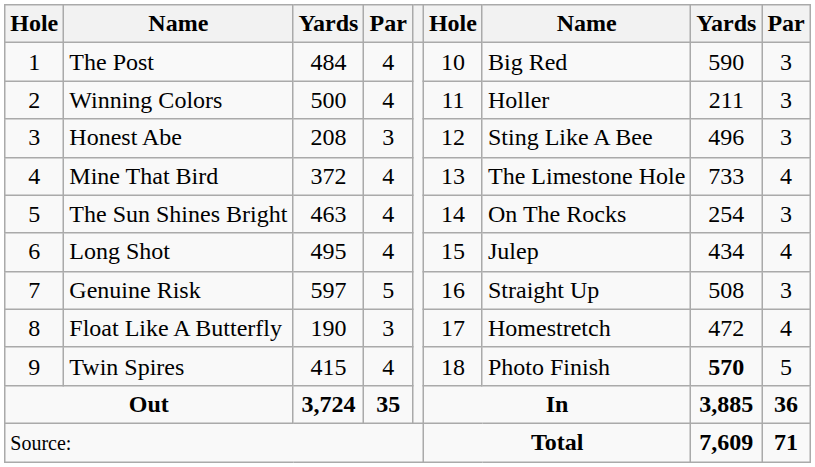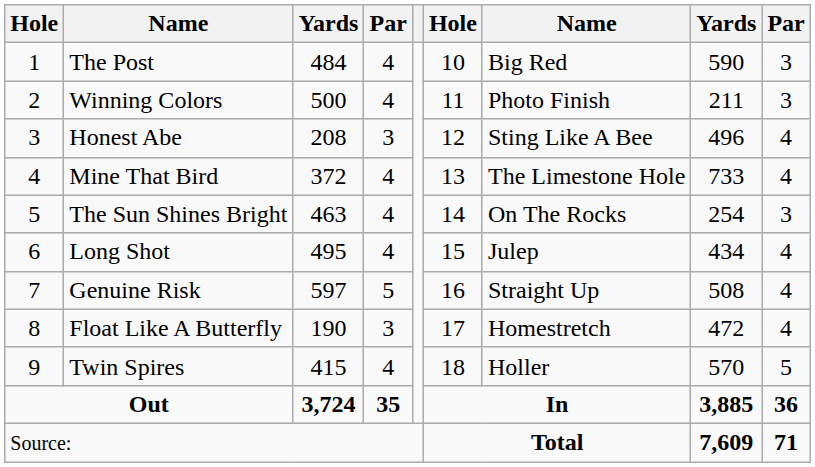 <table class=wikitable>
 <tr>
 <th>Hole</th>
 <th>Name</th>
 <th>Yards</th>
 <th>Par</th>
 <th></th>
 <th>Hole</th>
 <th>Name</th>
 <th>Yards</th>
 <th>Par</th>
 </tr>
 <tr>
 <td align=center>1</td>
 <td>The Post</td>
 <td align=center>484</td>
 <td align=center>4</td>
 <td rowspan=10></td>
 <td align=center>10</td>
 <td>Big Red</td>
 <td align=center>590</td>
 <td align=center>3</td>
 </tr>
 <tr>
 <td align=center>2</td>
 <td>Winning Colors</td>
 <td align=center>500</td>
 <td align=center>4</td>
 <td align=center>11</td>
-<td>Holler</td>
+<td>Photo Finish</td>
 <td align=center>211</td>
 <td align=center>3</td>
 </tr>
 <tr>
 <td align=center>3</td>
 <td>Honest Abe</td>
 <td align=center>208</td>
 <td align=center>3</td>
 <td align=center>12</td>
 <td>Sting Like A Bee</td>
 <td align=center>496</td>
-<td align=center>3</td>
+<td align=center>4</td>
 </tr>
 <tr>
 <td align=center>4</td>
 <td>Mine That Bird</td>
 <td align=center>372</td>
 <td align=center>4</td>
 <td align=center>13</td>
 <td>The Limestone Hole</td>
 <td align=center>733</td>
 <td align=center>4</td>
 </tr>
 <tr>
 <td align=center>5</td>
 <td>The Sun Shines Bright</td>
 <td align=center>463</td>
 <td align=center>4</td>
 <td align=center>14</td>
 <td>On The Rocks</td>
 <td align=center>254</td>
 <td align=center>3</td>
 </tr>
 <tr>
 <td align=center>6</td>
 <td>Long Shot</td>
 <td align=center>495</td>
 <td align=center>4</td>
 <td align=center>15</td>
 <td>Julep</td>
 <td align=center>434</td>
 <td align=center>4</td>
 </tr>
 <tr>
 <td align=center>7</td>
 <td>Genuine Risk</td>
 <td align=center>597</td>
 <td align=center>5</td>
 <td align=center>16</td>
 <td>Straight Up</td>
 <td align=center>508</td>
-<td align=center>3</td>
+<td align=center>4</td>
 </tr>
 <tr>
 <td align=center>8</td>
 <td>Float Like A Butterfly</td>
 <td align=center>190</td>
 <td align=center>3</td>
 <td align=center>17</td>
 <td>Homestretch</td>
 <td align=center>472</td>
 <td align=center>4</td>
 </tr>
 <tr>
 <td align=center>9</td>
 <td>Twin Spires</td>
 <td align=center>415</td>
 <td align=center>4</td>
 <td align=center>18</td>
-<td>Photo Finish</td>
-<td align=center><strong>570</strong></td>
+<td>Holler</td>
+<td align=center>570</td>
 <td align=center>5</td>
 </tr>
 <tr>
 <td colspan=2 align=center><strong>Out</strong></td>
 <td align=center><strong>3,724</strong></td>
 <td align=center><strong>35</strong></td>
 <td colspan=2 align=center><strong>In</strong></td>
 <td align=center><strong>3,885</strong></td>
 <td align=center><strong>36</strong></td>
 </tr>
 <tr>
 <td colspan=5><small>Source:</small></td>
 <td colspan=2 align=center><strong>Total</strong></td>
 <td align=center><strong>7,609</strong></td>
 <td align=center><strong>71</strong></td>
 </tr>
 </table>
